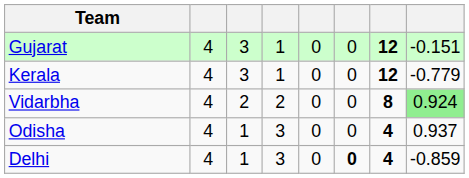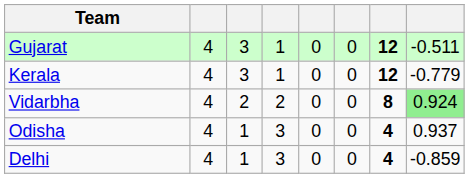 <table class="wikitable" style="text-align:center">
 <tr>
 <th style="width:160px">Team</th>
 <th style="width:25px"></th>
 <th style="width:25px"></th>
 <th style="width:25px"></th>
 <th style="width:25px"></th>
 <th style="width:25px"></th>
 <th style="width:25px"></th>
 <th style="width:25px"></th>
 </tr>
 <tr style="background:#cfc;">
 <td style="text-align:left"><a href='#'>Gujarat</a> </td>
 <td>4</td>
 <td>3</td>
 <td>1</td>
 <td>0</td>
 <td>0</td>
 <td><strong>12</strong></td>
-<td>-0.151</td>
+<td>-0.511</td>
 </tr>
 <tr>
 <td style="text-align:left"><a href='#'>Kerala</a></td>
 <td>4</td>
 <td>3</td>
 <td>1</td>
 <td>0</td>
 <td>0</td>
 <td><strong>12</strong></td>
 <td>-0.779</td>
 </tr>
 <tr>
 <td style="text-align:left"><a href='#'>Vidarbha</a></td>
 <td>4</td>
 <td>2</td>
 <td>2</td>
 <td>0</td>
 <td>0</td>
 <td><strong>8</strong></td>
 <td style="background: lightgreen;">0.924</td>
 </tr>
 <tr>
 <td style="text-align:left"><a href='#'>Odisha</a> </td>
 <td>4</td>
 <td>1</td>
 <td>3</td>
 <td>0</td>
 <td>0</td>
 <td><strong>4</strong></td>
 <td>0.937</td>
 </tr>
 <tr>
 <td style="text-align:left"><a href='#'>Delhi</a></td>
 <td>4</td>
 <td>1</td>
 <td>3</td>
 <td>0</td>
-<td><strong>0</strong></td>
+<td>0</td>
 <td><strong>4</strong></td>
 <td>-0.859</td>
 </tr>
 </table>
